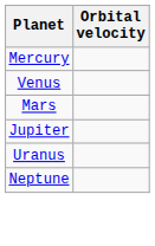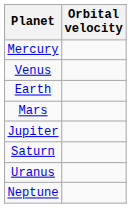 <table class="wikitable" style="text-align:center; font-size:0.9em;">
 <tr>
 <th>Planet</th>
 <th>Orbital<br>velocity</th>
 </tr>
 <tr>
 <td><a href='#'>Mercury</a></td>
 <td></td>
 </tr>
 <tr>
 <td><a href='#'>Venus</a></td>
 <td></td>
 </tr>
 <tr>
+<td><a href='#'>Earth</a></td>
+<td></td>
+</tr>
+<tr>
 <td><a href='#'>Mars</a></td>
 <td></td>
 </tr>
 <tr>
 <td><a href='#'>Jupiter</a></td>
+<td></td>
+</tr>
+<tr>
+<td><a href='#'>Saturn</a></td>
 <td></td>
 </tr>
 <tr>
 <td><a href='#'>Uranus</a></td>
 <td></td>
 </tr>
 <tr>
 <td><a href='#'>Neptune</a></td>
 <td></td>
 </tr>
 </table>
